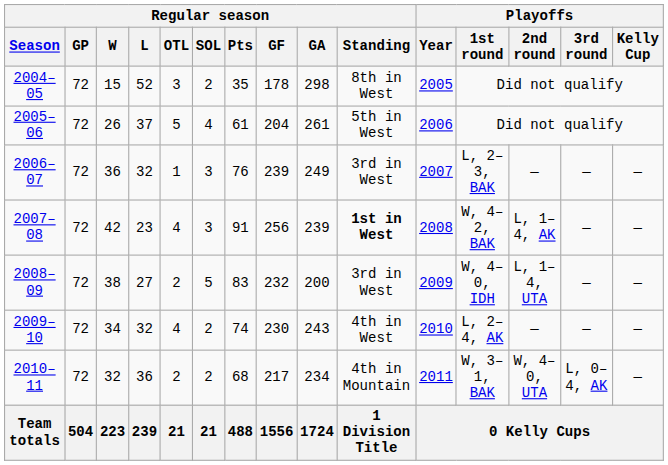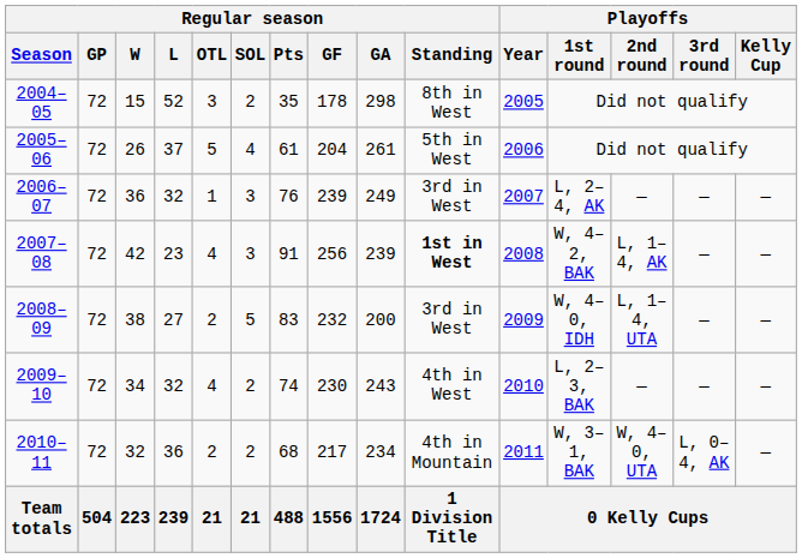 <table class="wikitable" style="text-align:center">
 <tr>
 <th colspan=10>Regular season</th>
 <th colspan=6>Playoffs</th>
 </tr>
 <tr>
 <th><a href='#'>Season</a></th>
 <th>GP</th>
 <th>W</th>
 <th>L</th>
 <th>OTL</th>
 <th>SOL</th>
 <th>Pts</th>
 <th>GF</th>
 <th>GA</th>
 <th>Standing</th>
 <th>Year</th>
 <th>1st round</th>
 <th>2nd round</th>
 <th>3rd round</th>
 <th>Kelly Cup</th>
 </tr>
 <tr>
 <td><a href='#'>2004–05</a></td>
 <td>72</td>
 <td>15</td>
 <td>52</td>
 <td>3</td>
 <td>2</td>
 <td>35</td>
 <td>178</td>
 <td>298</td>
 <td>8th in West</td>
 <td><a href='#'>2005</a></td>
 <td colspan="4">Did not qualify</td>
 </tr>
 <tr>
 <td><a href='#'>2005–06</a></td>
 <td>72</td>
 <td>26</td>
 <td>37</td>
 <td>5</td>
 <td>4</td>
 <td>61</td>
 <td>204</td>
 <td>261</td>
 <td>5th in West</td>
 <td><a href='#'>2006</a></td>
 <td colspan="4">Did not qualify</td>
 </tr>
 <tr>
 <td><a href='#'>2006–07</a></td>
 <td>72</td>
 <td>36</td>
 <td>32</td>
 <td>1</td>
 <td>3</td>
 <td>76</td>
 <td>239</td>
 <td>249</td>
 <td>3rd in West</td>
 <td><a href='#'>2007</a></td>
-<td>L, 2–3, <a href='#'>BAK</a></td>
+<td>L, 2–4, <a href='#'>AK</a></td>
 <td>—</td>
 <td>—</td>
 <td>—</td>
 </tr>
 <tr>
 <td><a href='#'>2007–08</a></td>
 <td>72</td>
 <td>42</td>
 <td>23</td>
 <td>4</td>
 <td>3</td>
 <td>91</td>
 <td>256</td>
 <td>239</td>
 <td><strong>1st in West</strong></td>
 <td><a href='#'>2008</a></td>
 <td>W, 4–2, <a href='#'>BAK</a></td>
 <td>L, 1–4, <a href='#'>AK</a></td>
 <td>—</td>
 <td>—</td>
 </tr>
 <tr>
 <td><a href='#'>2008–09</a></td>
 <td>72</td>
 <td>38</td>
 <td>27</td>
 <td>2</td>
 <td>5</td>
 <td>83</td>
 <td>232</td>
 <td>200</td>
 <td>3rd in West</td>
 <td><a href='#'>2009</a></td>
 <td>W, 4–0, <a href='#'>IDH</a></td>
 <td>L, 1–4, <a href='#'>UTA</a></td>
 <td>—</td>
 <td>—</td>
 </tr>
 <tr>
 <td><a href='#'>2009–10</a></td>
 <td>72</td>
 <td>34</td>
 <td>32</td>
 <td>4</td>
 <td>2</td>
 <td>74</td>
 <td>230</td>
 <td>243</td>
 <td>4th in West</td>
 <td><a href='#'>2010</a></td>
-<td>L, 2–4, <a href='#'>AK</a></td>
+<td>L, 2–3, <a href='#'>BAK</a></td>
 <td>—</td>
 <td>—</td>
 <td>—</td>
 </tr>
 <tr>
 <td><a href='#'>2010–11</a></td>
 <td>72</td>
 <td>32</td>
 <td>36</td>
 <td>2</td>
 <td>2</td>
 <td>68</td>
 <td>217</td>
 <td>234</td>
 <td>4th in Mountain</td>
 <td><a href='#'>2011</a></td>
 <td>W, 3–1, <a href='#'>BAK</a></td>
 <td>W, 4–0, <a href='#'>UTA</a></td>
 <td>L, 0–4, <a href='#'>AK</a></td>
 <td>—</td>
 </tr>
 <tr bgcolor="#e0e0e0">
 <th colspan="1">Team totals</th>
 <th>504</th>
 <th>223</th>
 <th>239</th>
 <th>21</th>
 <th>21</th>
 <th>488</th>
 <th>1556</th>
 <th>1724</th>
 <th>1 Division Title</th>
 <th colspan=5>0 Kelly Cups</th>
 </tr>
 </table>
